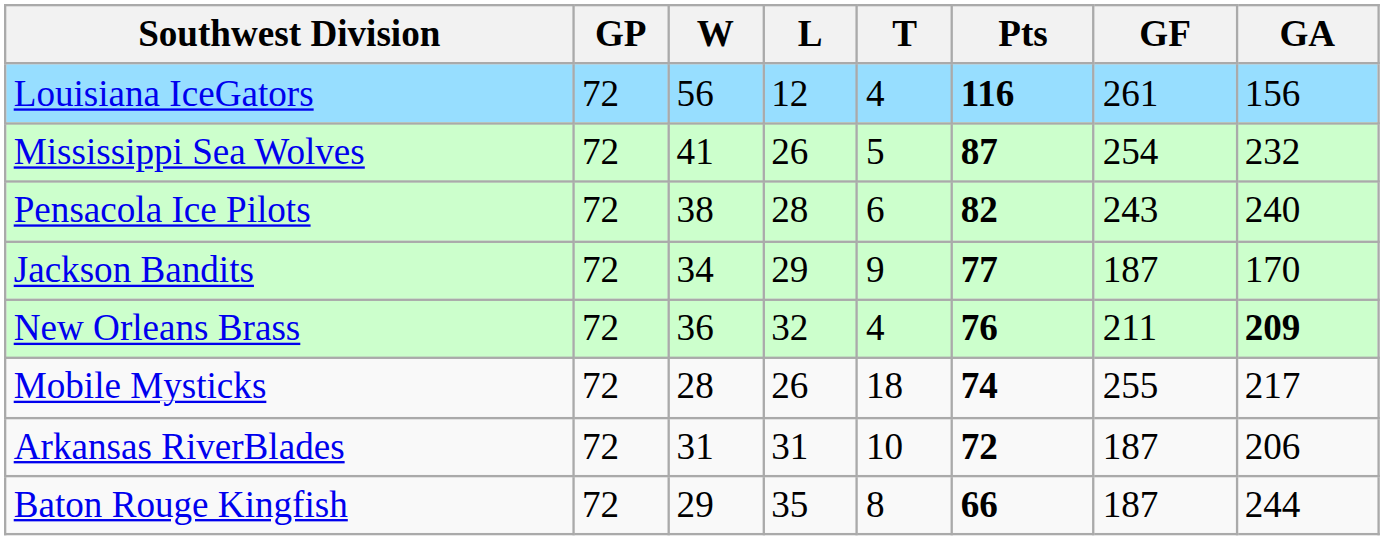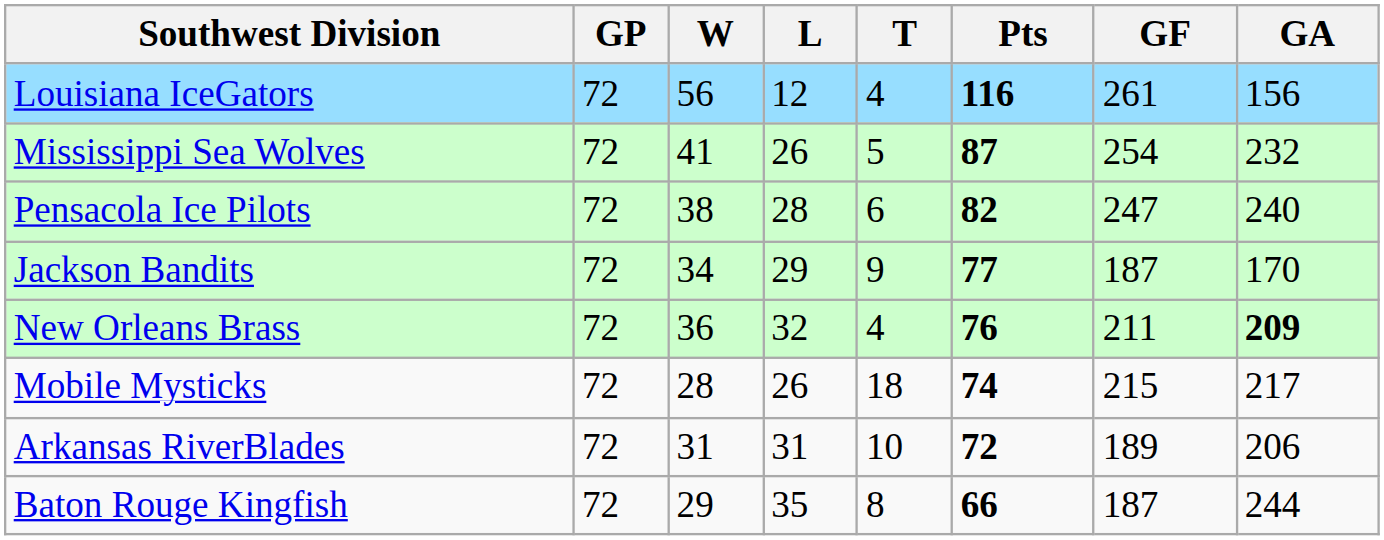 <table class="wikitable">
 <tr>
 <th bgcolor="#DDDDFF" width="30%">Southwest Division</th>
 <th bgcolor="#DDDDFF" width="5%">GP</th>
 <th bgcolor="#DDDDFF" width="5%">W</th>
 <th bgcolor="#DDDDFF" width="5%">L</th>
 <th bgcolor="#DDDDFF" width="5%">T</th>
 <th bgcolor="#DDDDFF" width="7.5%">Pts</th>
 <th bgcolor="#DDDDFF" width="7.5%">GF</th>
 <th bgcolor="#DDDDFF" width="7.5%">GA</th>
 </tr>
 <tr bgcolor="#97DEFF">
 <td><a href='#'>Louisiana IceGators</a></td>
 <td>72</td>
 <td>56</td>
 <td>12</td>
 <td>4</td>
 <td><strong>116</strong></td>
 <td>261</td>
 <td>156</td>
 </tr>
 <tr bgcolor="#ccffcc">
 <td><a href='#'>Mississippi Sea Wolves</a></td>
 <td>72</td>
 <td>41</td>
 <td>26</td>
 <td>5</td>
 <td><strong>87</strong></td>
 <td>254</td>
 <td>232</td>
 </tr>
 <tr bgcolor="#ccffcc">
 <td><a href='#'>Pensacola Ice Pilots</a></td>
 <td>72</td>
 <td>38</td>
 <td>28</td>
 <td>6</td>
 <td><strong>82</strong></td>
-<td>243</td>
+<td>247</td>
 <td>240</td>
 </tr>
 <tr bgcolor="#ccffcc">
 <td><a href='#'>Jackson Bandits</a></td>
 <td>72</td>
 <td>34</td>
 <td>29</td>
 <td>9</td>
 <td><strong>77</strong></td>
 <td>187</td>
 <td>170</td>
 </tr>
 <tr bgcolor="#ccffcc">
 <td><a href='#'>New Orleans Brass</a></td>
 <td>72</td>
 <td>36</td>
 <td>32</td>
 <td>4</td>
 <td><strong>76</strong></td>
 <td>211</td>
 <td><strong>209</strong></td>
 </tr>
 <tr>
 <td><a href='#'>Mobile Mysticks</a></td>
 <td>72</td>
 <td>28</td>
 <td>26</td>
 <td>18</td>
 <td><strong>74</strong></td>
-<td>255</td>
+<td>215</td>
 <td>217</td>
 </tr>
 <tr>
 <td><a href='#'>Arkansas RiverBlades</a></td>
 <td>72</td>
 <td>31</td>
 <td>31</td>
 <td>10</td>
 <td><strong>72</strong></td>
-<td>187</td>
+<td>189</td>
 <td>206</td>
 </tr>
 <tr>
 <td><a href='#'>Baton Rouge Kingfish</a></td>
 <td>72</td>
 <td>29</td>
 <td>35</td>
 <td>8</td>
 <td><strong>66</strong></td>
 <td>187</td>
 <td>244</td>
 </tr>
 </table>
